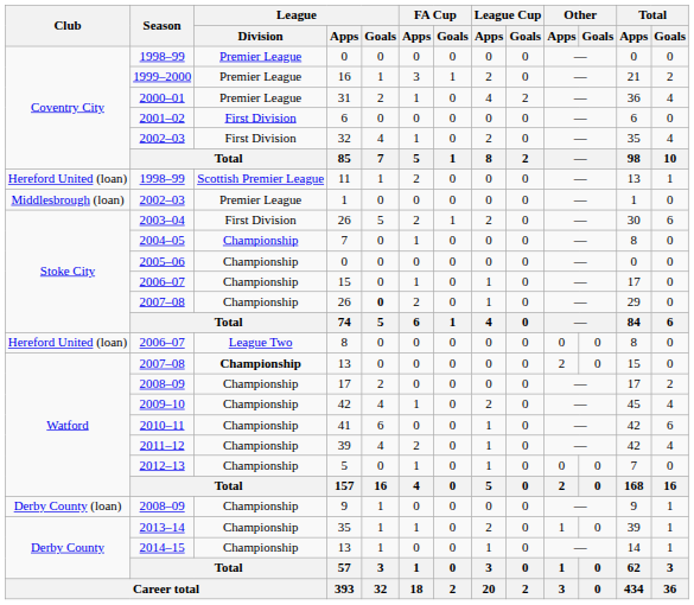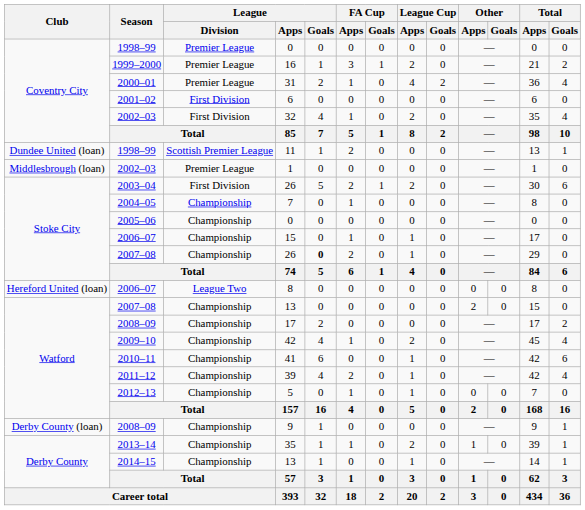 <table class="wikitable" style="text-align:center">
 <tr>
 <th rowspan="2">Club</th>
 <th rowspan="2">Season</th>
 <th colspan="3">League</th>
 <th colspan="2">FA Cup</th>
 <th colspan="2">League Cup</th>
 <th colspan="2">Other</th>
 <th colspan="2">Total</th>
 </tr>
 <tr>
 <th>Division</th>
 <th>Apps</th>
 <th>Goals</th>
 <th>Apps</th>
 <th>Goals</th>
 <th>Apps</th>
 <th>Goals</th>
 <th>Apps</th>
 <th>Goals</th>
 <th>Apps</th>
 <th>Goals</th>
 </tr>
 <tr>
 <td rowspan="6"><a href='#'>Coventry City</a></td>
 <td><a href='#'>1998–99</a></td>
 <td><a href='#'>Premier League</a></td>
 <td>0</td>
 <td>0</td>
 <td>0</td>
 <td>0</td>
 <td>0</td>
 <td>0</td>
 <td colspan="2">—</td>
 <td>0</td>
 <td>0</td>
 </tr>
 <tr>
 <td><a href='#'>1999–2000</a></td>
 <td>Premier League</td>
 <td>16</td>
 <td>1</td>
 <td>3</td>
 <td>1</td>
 <td>2</td>
 <td>0</td>
 <td colspan="2">—</td>
 <td>21</td>
 <td>2</td>
 </tr>
 <tr>
 <td><a href='#'>2000–01</a></td>
 <td>Premier League</td>
 <td>31</td>
 <td>2</td>
 <td>1</td>
 <td>0</td>
 <td>4</td>
 <td>2</td>
 <td colspan="2">—</td>
 <td>36</td>
 <td>4</td>
 </tr>
 <tr>
 <td><a href='#'>2001–02</a></td>
 <td><a href='#'>First Division</a></td>
 <td>6</td>
 <td>0</td>
 <td>0</td>
 <td>0</td>
 <td>0</td>
 <td>0</td>
 <td colspan="2">—</td>
 <td>6</td>
 <td>0</td>
 </tr>
 <tr>
 <td><a href='#'>2002–03</a></td>
 <td>First Division</td>
 <td>32</td>
 <td>4</td>
 <td>1</td>
 <td>0</td>
 <td>2</td>
 <td>0</td>
 <td colspan="2">—</td>
 <td>35</td>
 <td>4</td>
 </tr>
 <tr>
 <th colspan="2">Total</th>
 <th>85</th>
 <th>7</th>
 <th>5</th>
 <th>1</th>
 <th>8</th>
 <th>2</th>
 <th colspan="2">—</th>
 <th>98</th>
 <th>10</th>
 </tr>
 <tr>
-<td><a href='#'>Hereford United</a> (loan)</td>
+<td><a href='#'>Dundee United</a> (loan)</td>
 <td><a href='#'>1998–99</a></td>
 <td><a href='#'>Scottish Premier League</a></td>
 <td>11</td>
 <td>1</td>
 <td>2</td>
 <td>0</td>
 <td>0</td>
 <td>0</td>
 <td colspan="2">—</td>
 <td>13</td>
 <td>1</td>
 </tr>
 <tr>
 <td><a href='#'>Middlesbrough</a> (loan)</td>
 <td><a href='#'>2002–03</a></td>
 <td>Premier League</td>
 <td>1</td>
 <td>0</td>
 <td>0</td>
 <td>0</td>
 <td>0</td>
 <td>0</td>
 <td colspan="2">—</td>
 <td>1</td>
 <td>0</td>
 </tr>
 <tr>
 <td rowspan="6"><a href='#'>Stoke City</a></td>
 <td><a href='#'>2003–04</a></td>
 <td>First Division</td>
 <td>26</td>
 <td>5</td>
 <td>2</td>
 <td>1</td>
 <td>2</td>
 <td>0</td>
 <td colspan="2">—</td>
 <td>30</td>
 <td>6</td>
 </tr>
 <tr>
 <td><a href='#'>2004–05</a></td>
 <td><a href='#'>Championship</a></td>
 <td>7</td>
 <td>0</td>
 <td>1</td>
 <td>0</td>
 <td>0</td>
 <td>0</td>
 <td colspan="2">—</td>
 <td>8</td>
 <td>0</td>
 </tr>
 <tr>
 <td><a href='#'>2005–06</a></td>
 <td>Championship</td>
 <td>0</td>
 <td>0</td>
 <td>0</td>
 <td>0</td>
 <td>0</td>
 <td>0</td>
 <td colspan="2">—</td>
 <td>0</td>
 <td>0</td>
 </tr>
 <tr>
 <td><a href='#'>2006–07</a></td>
 <td>Championship</td>
 <td>15</td>
 <td>0</td>
 <td>1</td>
 <td>0</td>
 <td>1</td>
 <td>0</td>
 <td colspan="2">—</td>
 <td>17</td>
 <td>0</td>
 </tr>
 <tr>
 <td><a href='#'>2007–08</a></td>
 <td>Championship</td>
 <td>26</td>
 <td><strong>0</strong></td>
 <td>2</td>
 <td>0</td>
 <td>1</td>
 <td>0</td>
 <td colspan="2">—</td>
 <td>29</td>
 <td>0</td>
 </tr>
 <tr>
 <th colspan="2">Total</th>
 <th>74</th>
 <th>5</th>
 <th>6</th>
 <th>1</th>
 <th>4</th>
 <th>0</th>
 <th colspan="2">—</th>
 <th>84</th>
 <th>6</th>
 </tr>
 <tr>
 <td><a href='#'>Hereford United</a> (loan)</td>
 <td><a href='#'>2006–07</a></td>
 <td><a href='#'>League Two</a></td>
 <td>8</td>
 <td>0</td>
 <td>0</td>
 <td>0</td>
 <td>0</td>
 <td>0</td>
 <td>0</td>
 <td>0</td>
 <td>8</td>
 <td>0</td>
 </tr>
 <tr>
 <td rowspan="7"><a href='#'>Watford</a></td>
 <td><a href='#'>2007–08</a></td>
-<td><strong>Championship</strong></td>
+<td>Championship</td>
 <td>13</td>
 <td>0</td>
 <td>0</td>
 <td>0</td>
 <td>0</td>
 <td>0</td>
 <td>2</td>
 <td>0</td>
 <td>15</td>
 <td>0</td>
 </tr>
 <tr>
 <td><a href='#'>2008–09</a></td>
 <td>Championship</td>
 <td>17</td>
 <td>2</td>
 <td>0</td>
 <td>0</td>
 <td>0</td>
 <td>0</td>
 <td colspan="2">—</td>
 <td>17</td>
 <td>2</td>
 </tr>
 <tr>
 <td><a href='#'>2009–10</a></td>
 <td>Championship</td>
 <td>42</td>
 <td>4</td>
 <td>1</td>
 <td>0</td>
 <td>2</td>
 <td>0</td>
 <td colspan="2">—</td>
 <td>45</td>
 <td>4</td>
 </tr>
 <tr>
 <td><a href='#'>2010–11</a></td>
 <td>Championship</td>
 <td>41</td>
 <td>6</td>
 <td>0</td>
 <td>0</td>
 <td>1</td>
 <td>0</td>
 <td colspan="2">—</td>
 <td>42</td>
 <td>6</td>
 </tr>
 <tr>
 <td><a href='#'>2011–12</a></td>
 <td>Championship</td>
 <td>39</td>
 <td>4</td>
 <td>2</td>
 <td>0</td>
 <td>1</td>
 <td>0</td>
 <td colspan="2">—</td>
 <td>42</td>
 <td>4</td>
 </tr>
 <tr>
 <td><a href='#'>2012–13</a></td>
 <td>Championship</td>
 <td>5</td>
 <td>0</td>
 <td>1</td>
 <td>0</td>
 <td>1</td>
 <td>0</td>
 <td>0</td>
 <td>0</td>
 <td>7</td>
 <td>0</td>
 </tr>
 <tr>
 <th colspan="2">Total</th>
 <th>157</th>
 <th>16</th>
 <th>4</th>
 <th>0</th>
 <th>5</th>
 <th>0</th>
 <th>2</th>
 <th>0</th>
 <th>168</th>
 <th>16</th>
 </tr>
 <tr>
 <td><a href='#'>Derby County</a> (loan)</td>
 <td><a href='#'>2008–09</a></td>
 <td>Championship</td>
 <td>9</td>
 <td>1</td>
 <td>0</td>
 <td>0</td>
 <td>0</td>
 <td>0</td>
 <td colspan="2">—</td>
 <td>9</td>
 <td>1</td>
 </tr>
 <tr>
 <td rowspan="3"><a href='#'>Derby County</a></td>
 <td><a href='#'>2013–14</a></td>
 <td>Championship</td>
 <td>35</td>
 <td>1</td>
 <td>1</td>
 <td>0</td>
 <td>2</td>
 <td>0</td>
 <td>1</td>
 <td>0</td>
 <td>39</td>
 <td>1</td>
 </tr>
 <tr>
 <td><a href='#'>2014–15</a></td>
 <td>Championship</td>
 <td>13</td>
 <td>1</td>
 <td>0</td>
 <td>0</td>
 <td>1</td>
 <td>0</td>
 <td colspan="2">—</td>
 <td>14</td>
 <td>1</td>
 </tr>
 <tr>
 <th colspan="2">Total</th>
 <th>57</th>
 <th>3</th>
 <th>1</th>
 <th>0</th>
 <th>3</th>
 <th>0</th>
 <th>1</th>
 <th>0</th>
 <th>62</th>
 <th>3</th>
 </tr>
 <tr>
 <th colspan="3">Career total</th>
 <th>393</th>
 <th>32</th>
 <th>18</th>
 <th>2</th>
 <th>20</th>
 <th>2</th>
 <th>3</th>
 <th>0</th>
 <th>434</th>
 <th>36</th>
 </tr>
 </table>
